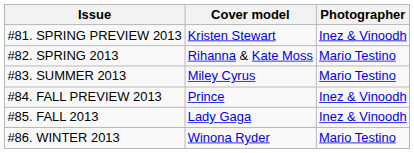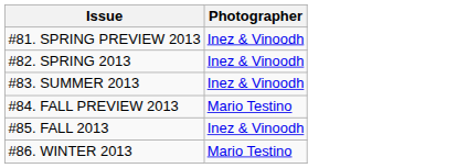 <table class="sortable wikitable">
 <tr>
 <th>Issue</th>
-<th>Cover model</th>
 <th>Photographer</th>
 </tr>
 <tr>
 <td>#81. SPRING PREVIEW 2013</td>
-<td><a href='#'>Kristen Stewart</a></td>
 <td><a href='#'>Inez & Vinoodh</a></td>
 </tr>
 <tr>
 <td>#82. SPRING 2013</td>
-<td><a href='#'>Rihanna</a> & <a href='#'>Kate Moss</a></td>
+<td><a href='#'>Inez & Vinoodh</a></td>
+</tr>
+<tr>
+<td>#83. SUMMER 2013</td>
+<td><a href='#'>Inez & Vinoodh</a></td>
+</tr>
+<tr>
+<td>#84. FALL PREVIEW 2013</td>
 <td><a href='#'>Mario Testino</a></td>
 </tr>
 <tr>
-<td>#83. SUMMER 2013</td>
-<td><a href='#'>Miley Cyrus</a></td>
-<td><a href='#'>Mario Testino</a></td>
-</tr>
-<tr>
-<td>#84. FALL PREVIEW 2013</td>
-<td><a href='#'>Prince</a></td>
-<td><a href='#'>Inez & Vinoodh</a></td>
-</tr>
-<tr>
 <td>#85. FALL 2013</td>
-<td><a href='#'>Lady Gaga</a></td>
 <td><a href='#'>Inez & Vinoodh</a></td>
 </tr>
 <tr>
 <td>#86. WINTER 2013</td>
-<td><a href='#'>Winona Ryder</a></td>
 <td><a href='#'>Mario Testino</a></td>
 </tr>
 </table>
